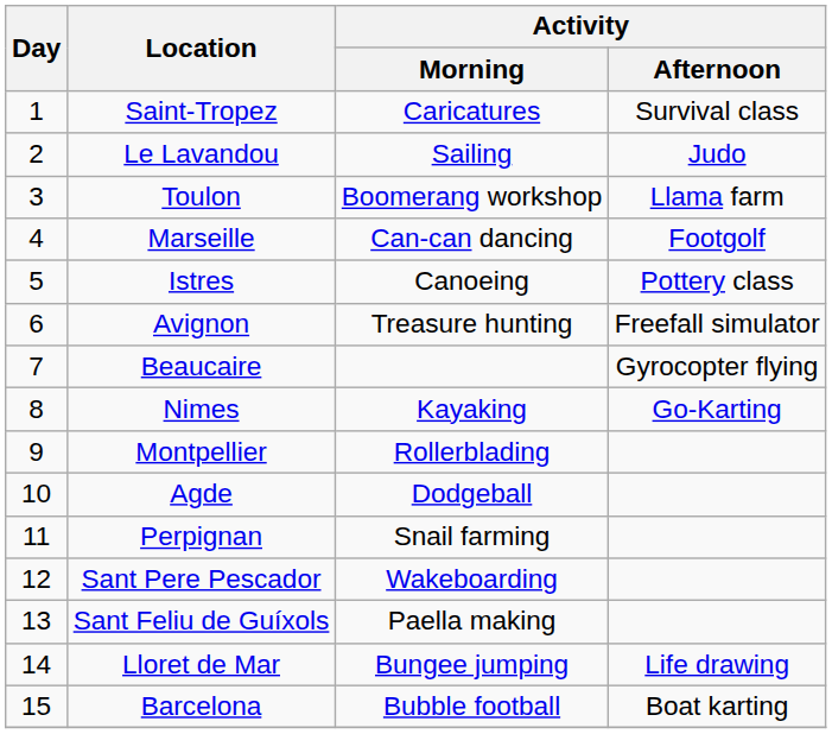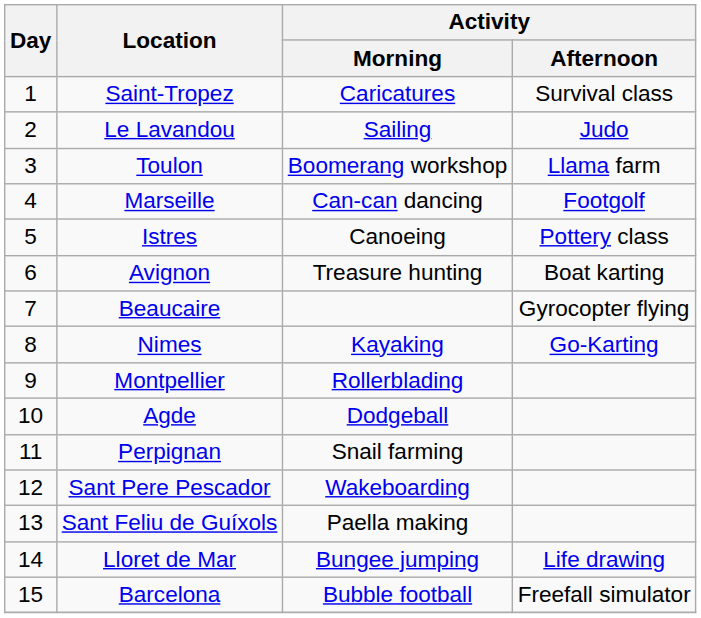 <table class="wikitable" style="text-align:center;">
 <tr>
 <th rowspan=2>Day</th>
 <th rowspan=2>Location</th>
 <th colspan=2>Activity</th>
 </tr>
 <tr>
 <th>Morning</th>
 <th>Afternoon</th>
 </tr>
 <tr>
 <td>1</td>
 <td><a href='#'>Saint-Tropez</a></td>
 <td><a href='#'>Caricatures</a></td>
 <td>Survival class</td>
 </tr>
 <tr>
 <td>2</td>
 <td><a href='#'>Le Lavandou</a></td>
 <td><a href='#'>Sailing</a></td>
 <td><a href='#'>Judo</a></td>
 </tr>
 <tr>
 <td>3</td>
 <td><a href='#'>Toulon</a></td>
 <td><a href='#'>Boomerang</a> workshop</td>
 <td><a href='#'>Llama</a> farm</td>
 </tr>
 <tr>
 <td>4</td>
 <td><a href='#'>Marseille</a></td>
 <td><a href='#'>Can-can</a> dancing</td>
 <td><a href='#'>Footgolf</a></td>
 </tr>
 <tr>
 <td>5</td>
 <td><a href='#'>Istres</a></td>
 <td>Canoeing</td>
 <td><a href='#'>Pottery</a> class</td>
 </tr>
 <tr>
 <td>6</td>
 <td><a href='#'>Avignon</a></td>
 <td>Treasure hunting</td>
-<td>Freefall simulator</td>
+<td>Boat karting</td>
 </tr>
 <tr>
 <td>7</td>
 <td><a href='#'>Beaucaire</a></td>
 <td></td>
 <td>Gyrocopter flying</td>
 </tr>
 <tr>
 <td>8</td>
 <td><a href='#'>Nimes</a></td>
 <td><a href='#'>Kayaking</a></td>
 <td><a href='#'>Go-Karting</a></td>
 </tr>
 <tr>
 <td>9</td>
 <td><a href='#'>Montpellier</a></td>
 <td><a href='#'>Rollerblading</a></td>
 <td></td>
 </tr>
 <tr>
 <td>10</td>
 <td><a href='#'>Agde</a></td>
 <td><a href='#'>Dodgeball</a></td>
 <td></td>
 </tr>
 <tr>
 <td>11</td>
 <td><a href='#'>Perpignan</a></td>
 <td>Snail farming</td>
 <td></td>
 </tr>
 <tr>
 <td>12</td>
 <td><a href='#'>Sant Pere Pescador</a></td>
 <td><a href='#'>Wakeboarding</a></td>
 <td></td>
 </tr>
 <tr>
 <td>13</td>
 <td><a href='#'>Sant Feliu de Guíxols</a></td>
 <td>Paella making</td>
 <td></td>
 </tr>
 <tr>
 <td>14</td>
 <td><a href='#'>Lloret de Mar</a></td>
 <td><a href='#'>Bungee jumping</a></td>
 <td><a href='#'>Life drawing</a></td>
 </tr>
 <tr>
 <td>15</td>
 <td><a href='#'>Barcelona</a></td>
 <td><a href='#'>Bubble football</a></td>
-<td>Boat karting</td>
+<td>Freefall simulator</td>
 </tr>
 <tr>
 </tr>
 </table>
